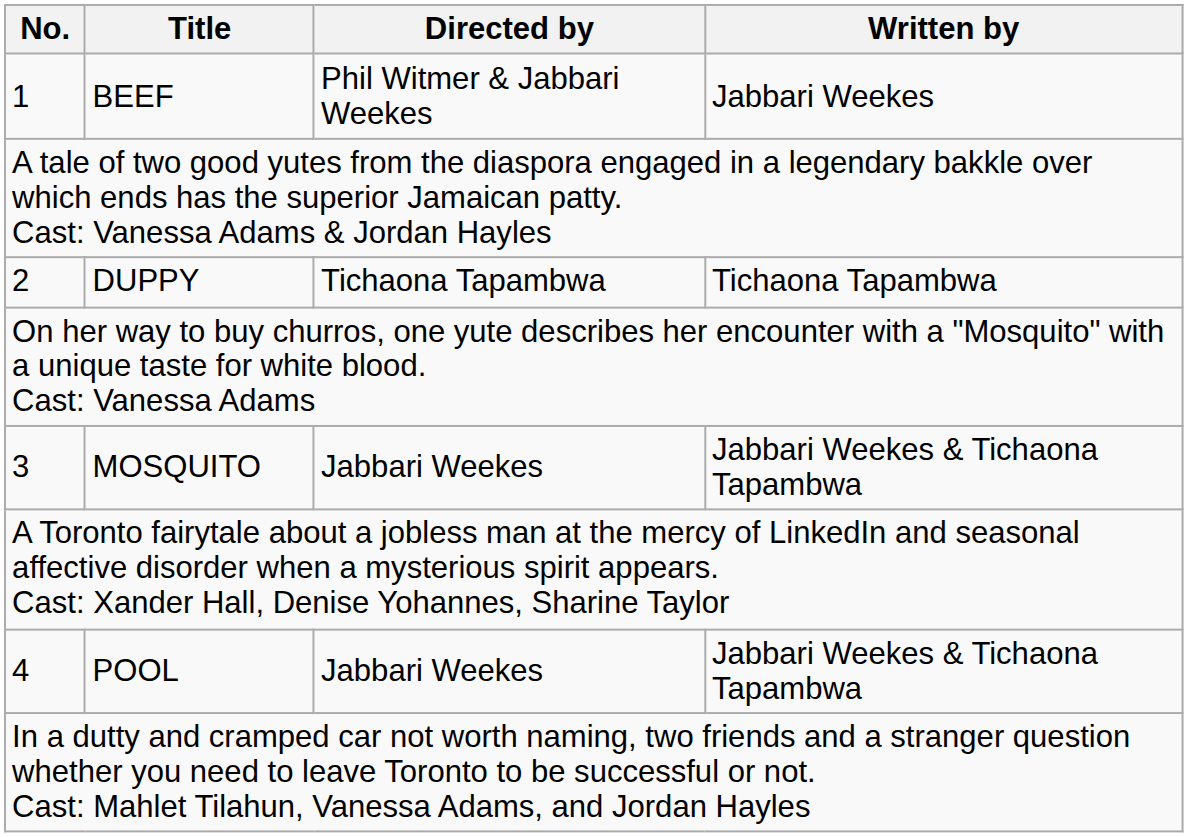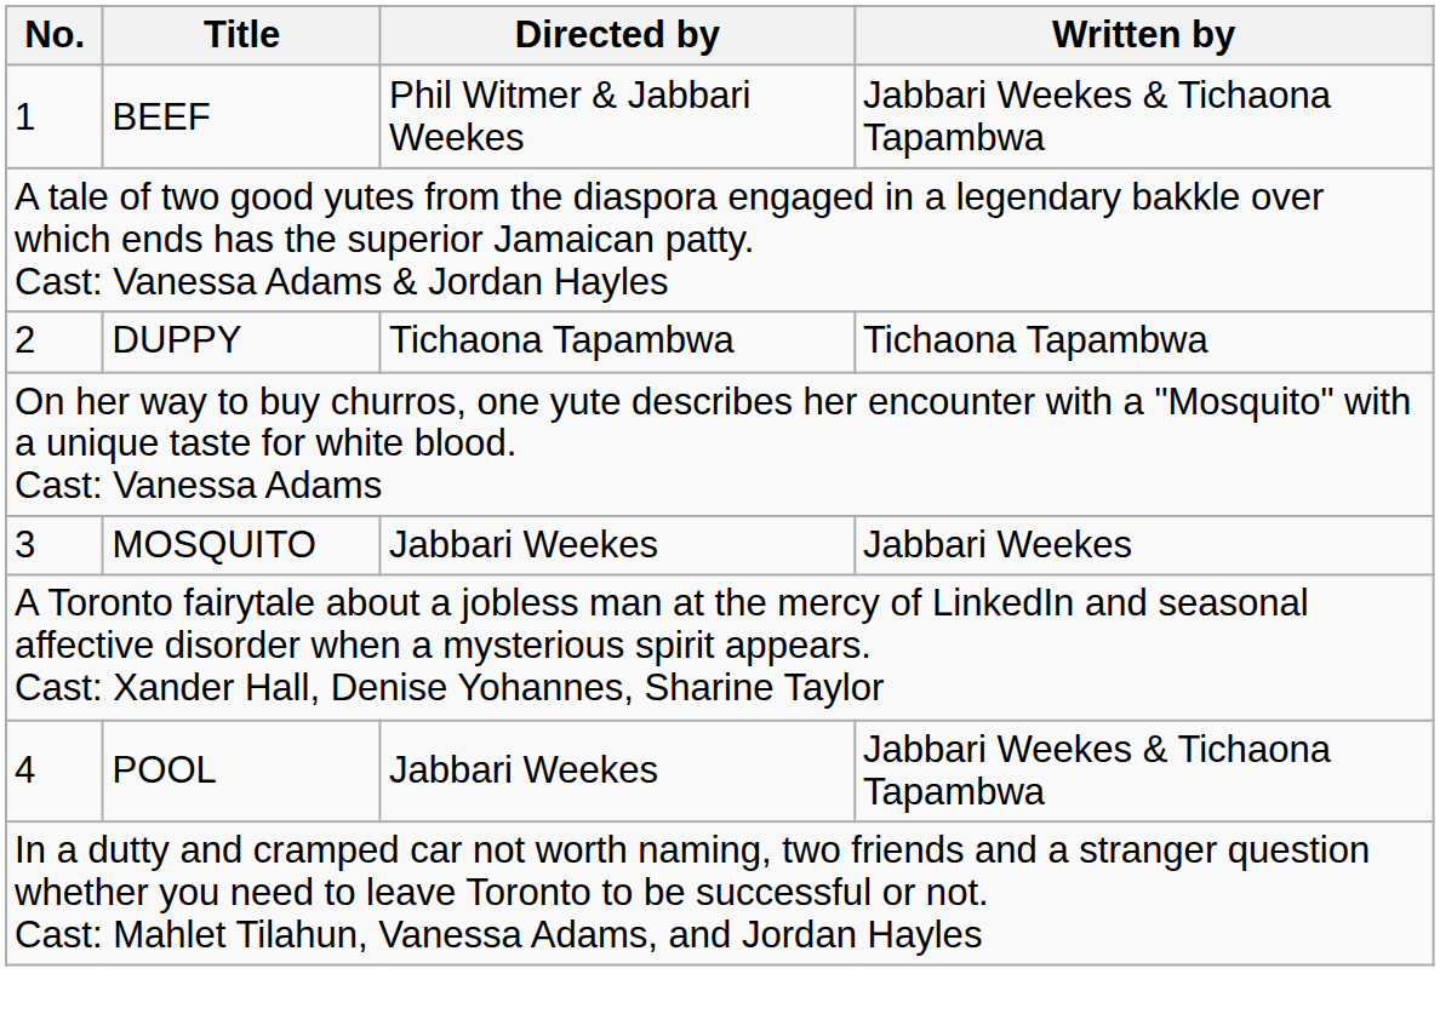 <table class="wikitable">
 <tr>
 <th>No.</th>
 <th>Title</th>
 <th>Directed by</th>
 <th>Written by</th>
 </tr>
 <tr>
 <td>1</td>
 <td>BEEF</td>
 <td>Phil Witmer & Jabbari Weekes</td>
-<td>Jabbari Weekes</td>
+<td>Jabbari Weekes & Tichaona Tapambwa</td>
 </tr>
 <tr>
 <td colspan="4">A tale of two good yutes from the diaspora engaged in a legendary bakkle over which ends has the superior Jamaican patty.<br>Cast: Vanessa Adams & Jordan Hayles</td>
 </tr>
 <tr>
 <td>2</td>
 <td>DUPPY</td>
 <td>Tichaona Tapambwa</td>
 <td>Tichaona Tapambwa</td>
 </tr>
 <tr>
 <td colspan="4">On her way to buy churros, one yute describes her encounter with a "Mosquito" with a unique taste for white blood.<br>Cast: Vanessa Adams</td>
 </tr>
 <tr>
 <td>3</td>
 <td>MOSQUITO</td>
 <td>Jabbari Weekes</td>
-<td>Jabbari Weekes & Tichaona Tapambwa</td>
+<td>Jabbari Weekes</td>
 </tr>
 <tr>
 <td colspan="4">A Toronto fairytale about a jobless man at the mercy of LinkedIn and seasonal affective disorder when a mysterious spirit appears.<br>Cast: Xander Hall, Denise Yohannes, Sharine Taylor</td>
 </tr>
 <tr>
 <td>4</td>
 <td>POOL</td>
 <td>Jabbari Weekes</td>
 <td>Jabbari Weekes & Tichaona Tapambwa</td>
 </tr>
 <tr>
 <td colspan="4">In a dutty and cramped car not worth naming, two friends and a stranger question whether you need to leave Toronto to be successful or not.<br>Cast: Mahlet Tilahun, Vanessa Adams, and Jordan Hayles</td>
 </tr>
 </table>
